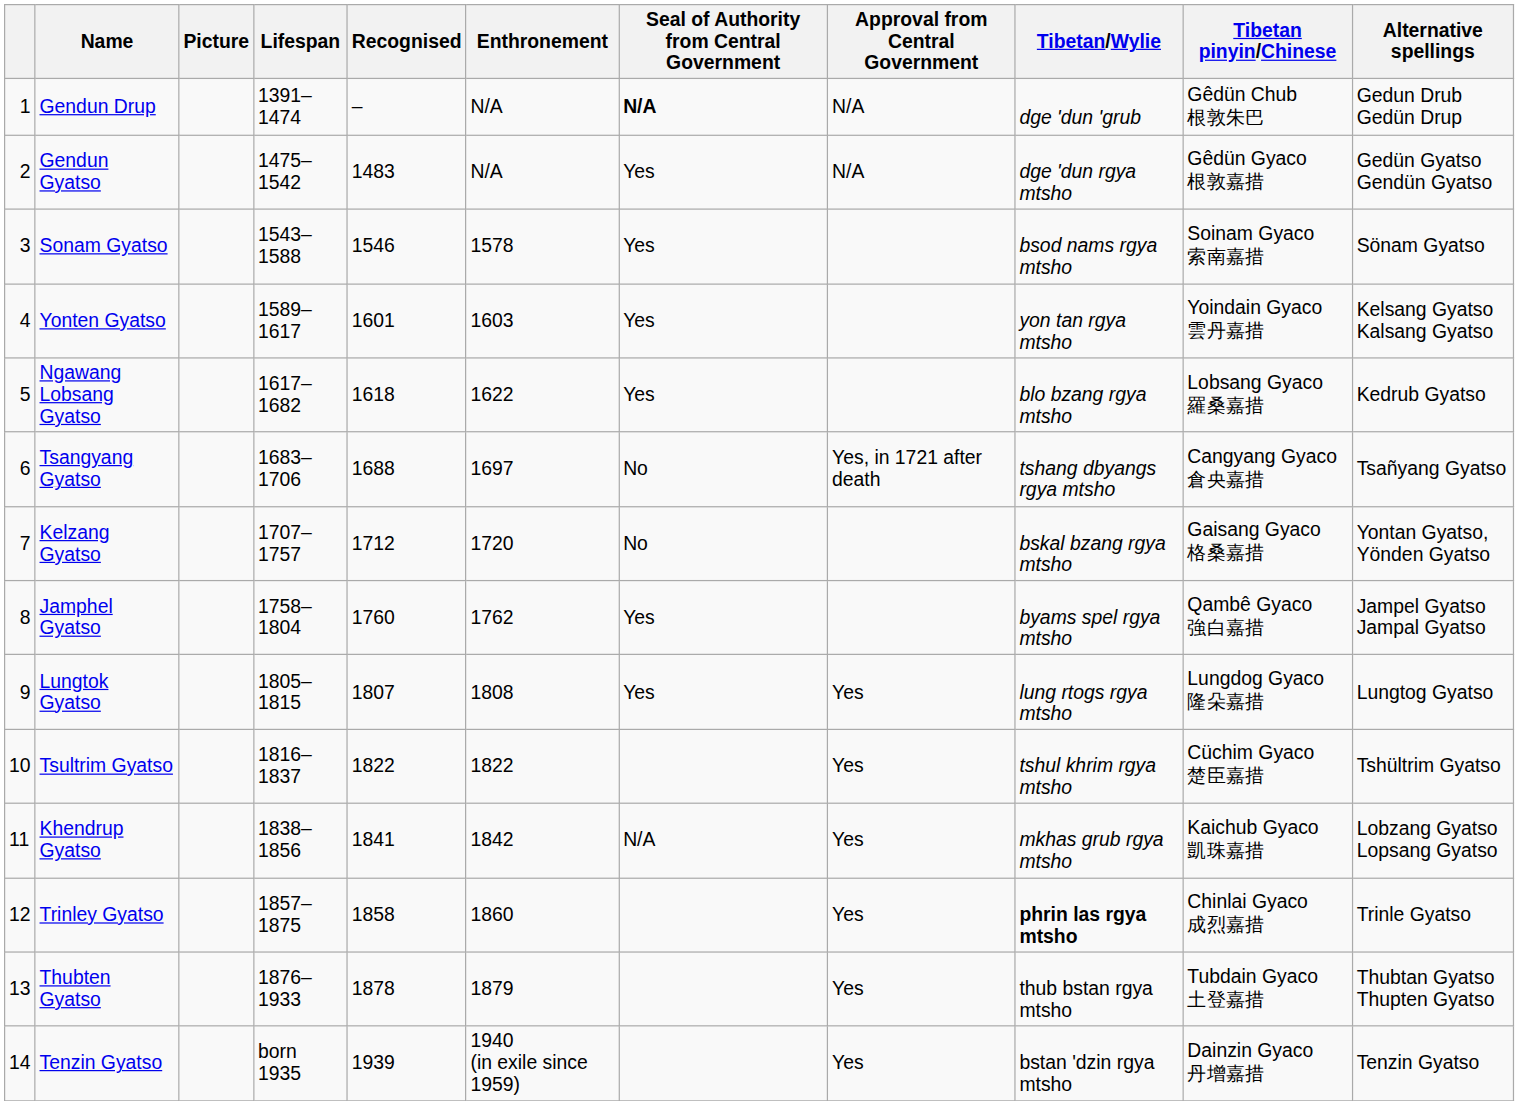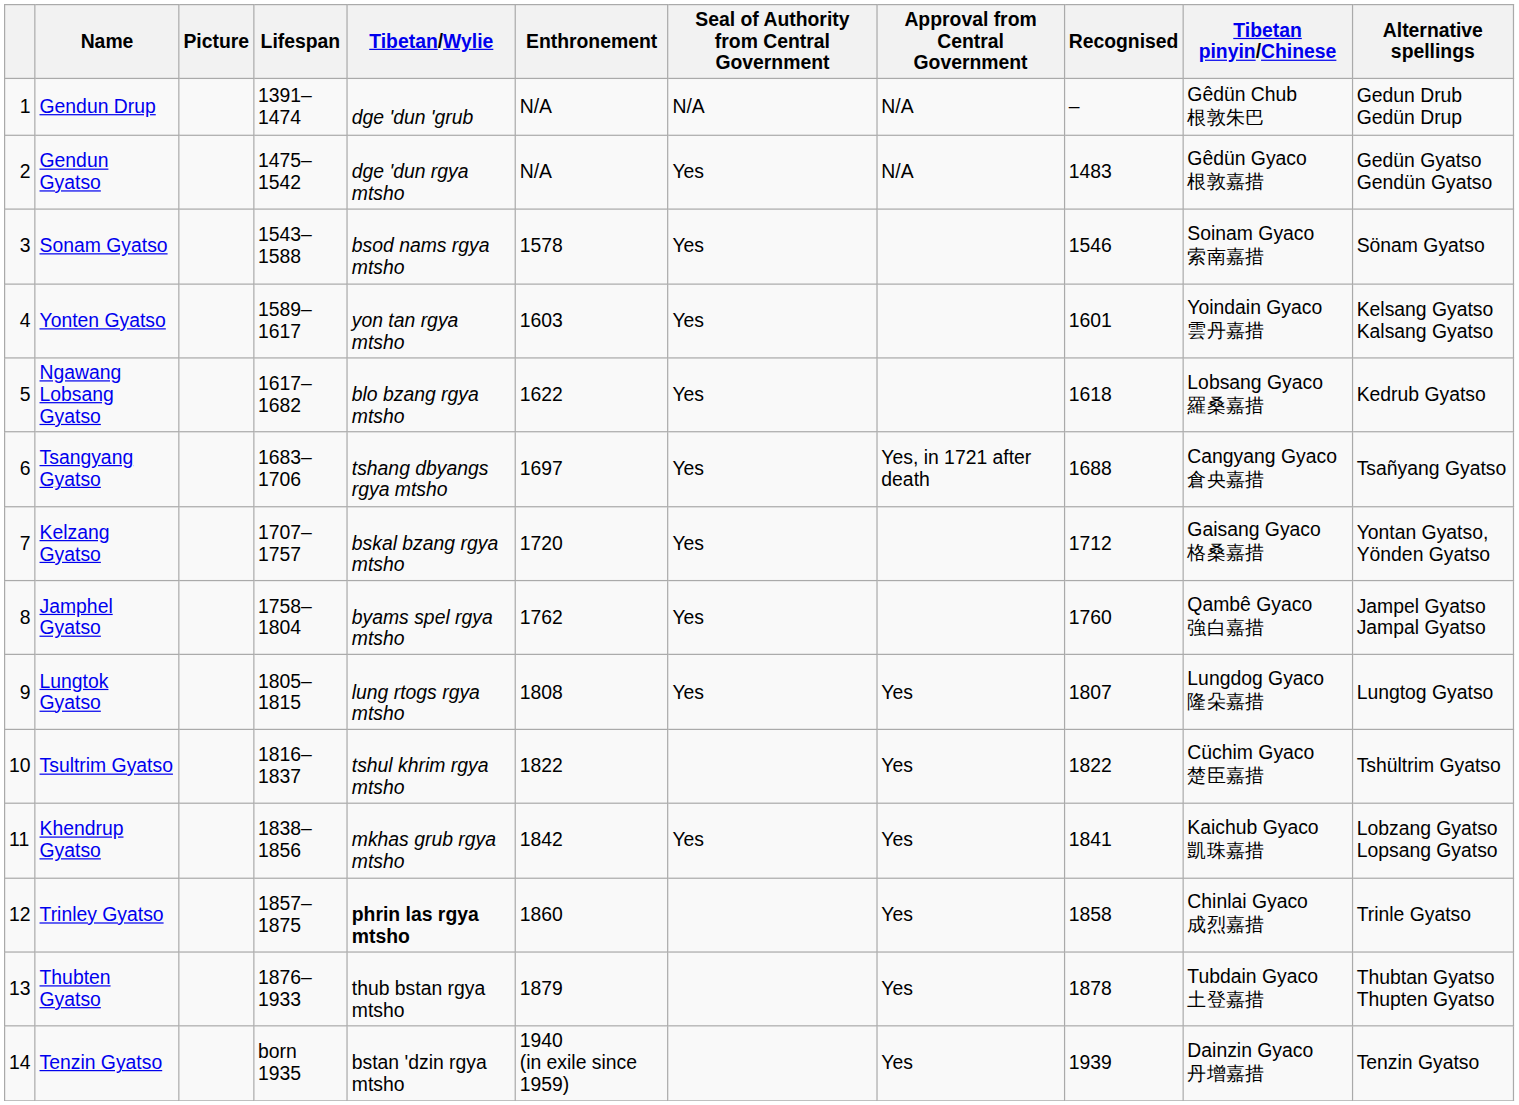 <table class="wikitable">
 <tr>
 <th></th>
 <th>Name</th>
 <th>Picture</th>
 <th>Lifespan</th>
-<th>Recognised</th>
+<th><a href='#'>Tibetan</a>/<a href='#'>Wylie</a></th>
 <th>Enthronement</th>
 <th>Seal of Authority from Central Government</th>
 <th>Approval from Central Government</th>
-<th><a href='#'>Tibetan</a>/<a href='#'>Wylie</a></th>
+<th>Recognised</th>
 <th><a href='#'>Tibetan pinyin</a>/<a href='#'>Chinese</a></th>
 <th>Alternative spellings</th>
 </tr>
 <tr>
 <td align="right">1</td>
 <td><a href='#'>Gendun Drup</a></td>
 <td></td>
 <td>1391–1474</td>
+<td><br><em>dge 'dun 'grub</em></td>
+<td>N/A</td>
+<td>N/A</td>
+<td>N/A</td>
 <td>–</td>
-<td>N/A</td>
-<td><strong>N/A</strong></td>
-<td>N/A</td>
-<td><br><em>dge 'dun 'grub</em></td>
 <td>Gêdün Chub<br>根敦朱巴</td>
 <td>Gedun Drub<br>Gedün Drup<br></td>
 </tr>
 <tr>
 <td align="right">2</td>
 <td><a href='#'>Gendun Gyatso</a></td>
 <td></td>
 <td>1475–1542</td>
-<td>1483</td>
+<td><br><em>dge 'dun rgya mtsho</em></td>
 <td>N/A</td>
 <td>Yes</td>
 <td>N/A</td>
-<td><br><em>dge 'dun rgya mtsho</em></td>
+<td>1483</td>
 <td>Gêdün Gyaco<br>根敦嘉措</td>
 <td>Gedün Gyatso<br>Gendün Gyatso</td>
 </tr>
 <tr>
 <td align="right">3</td>
 <td><a href='#'>Sonam Gyatso</a></td>
 <td></td>
 <td>1543–1588</td>
-<td>1546</td>
+<td><br><em>bsod nams rgya mtsho</em></td>
 <td>1578</td>
 <td>Yes</td>
 <td></td>
-<td><br><em>bsod nams rgya mtsho</em></td>
+<td>1546</td>
 <td>Soinam Gyaco<br>索南嘉措</td>
 <td>Sönam Gyatso</td>
 </tr>
 <tr>
 <td align="right">4</td>
 <td><a href='#'>Yonten Gyatso</a></td>
 <td></td>
 <td>1589–1617</td>
-<td>1601</td>
+<td><br><em>yon tan rgya mtsho</em></td>
 <td>1603</td>
 <td>Yes</td>
 <td></td>
-<td><br><em>yon tan rgya mtsho</em></td>
+<td>1601</td>
 <td>Yoindain Gyaco<br>雲丹嘉措</td>
 <td>Kelsang Gyatso<br>Kalsang Gyatso</td>
 </tr>
 <tr>
 <td align="right">5</td>
 <td><a href='#'>Ngawang Lobsang Gyatso</a></td>
 <td></td>
 <td>1617–1682</td>
-<td>1618</td>
+<td><br><em>blo bzang rgya mtsho</em></td>
 <td>1622</td>
 <td>Yes</td>
 <td></td>
-<td><br><em>blo bzang rgya mtsho</em></td>
+<td>1618</td>
 <td>Lobsang Gyaco<br>羅桑嘉措</td>
 <td>Kedrub Gyatso</td>
 </tr>
 <tr>
 <td align="right">6</td>
 <td><a href='#'>Tsangyang Gyatso</a></td>
 <td></td>
 <td>1683–1706</td>
+<td><br><em>tshang dbyangs rgya mtsho</em></td>
+<td>1697</td>
+<td>Yes</td>
+<td>Yes, in 1721 after death</td>
 <td>1688</td>
-<td>1697</td>
-<td>No</td>
-<td>Yes, in 1721 after death</td>
-<td><br><em>tshang dbyangs rgya mtsho</em></td>
 <td>Cangyang Gyaco<br>倉央嘉措</td>
 <td>Tsañyang Gyatso<br></td>
 </tr>
 <tr>
 <td align="right">7</td>
 <td><a href='#'>Kelzang Gyatso</a></td>
 <td></td>
 <td>1707–1757</td>
+<td><br><em>bskal bzang rgya mtsho</em></td>
+<td>1720</td>
+<td>Yes</td>
+<td></td>
 <td>1712</td>
-<td>1720</td>
-<td>No</td>
-<td></td>
-<td><br><em>bskal bzang rgya mtsho</em></td>
 <td>Gaisang Gyaco<br>格桑嘉措</td>
 <td>Yontan Gyatso, Yönden Gyatso</td>
 </tr>
 <tr>
 <td align="right">8</td>
 <td><a href='#'>Jamphel Gyatso</a></td>
 <td></td>
 <td>1758–1804</td>
-<td>1760</td>
+<td><br><em>byams spel rgya mtsho</em></td>
 <td>1762</td>
 <td>Yes</td>
 <td></td>
-<td><br><em>byams spel rgya mtsho</em></td>
+<td>1760</td>
 <td>Qambê Gyaco<br>強白嘉措</td>
 <td>Jampel Gyatso<br>Jampal Gyatso</td>
 </tr>
 <tr>
 <td align="right">9</td>
 <td><a href='#'>Lungtok Gyatso</a></td>
 <td></td>
 <td>1805–1815</td>
-<td>1807</td>
+<td><br><em>lung rtogs rgya mtsho</em></td>
 <td>1808</td>
 <td>Yes</td>
 <td>Yes</td>
-<td><br><em>lung rtogs rgya mtsho</em></td>
+<td>1807</td>
 <td>Lungdog Gyaco<br>隆朵嘉措</td>
 <td>Lungtog Gyatso</td>
 </tr>
 <tr>
 <td>10</td>
 <td><a href='#'>Tsultrim Gyatso</a></td>
 <td></td>
 <td>1816–1837</td>
-<td>1822</td>
+<td><br><em>tshul khrim rgya mtsho</em></td>
 <td>1822</td>
 <td></td>
 <td>Yes</td>
-<td><br><em>tshul khrim rgya mtsho</em></td>
+<td>1822</td>
 <td>Cüchim Gyaco<br>楚臣嘉措</td>
 <td>Tshültrim Gyatso</td>
 </tr>
 <tr>
 <td>11</td>
 <td><a href='#'>Khendrup Gyatso</a></td>
 <td></td>
 <td>1838–1856</td>
+<td><br><em>mkhas grub rgya mtsho</em></td>
+<td>1842</td>
+<td>Yes</td>
+<td>Yes</td>
 <td>1841</td>
-<td>1842</td>
-<td>N/A</td>
-<td>Yes</td>
-<td><br><em>mkhas grub rgya mtsho</em></td>
 <td>Kaichub Gyaco<br>凱珠嘉措</td>
 <td>Lobzang Gyatso<br>Lopsang Gyatso</td>
 </tr>
 <tr>
 <td>12</td>
 <td><a href='#'>Trinley Gyatso</a></td>
 <td></td>
 <td>1857–1875</td>
-<td>1858</td>
+<td><br><strong>phrin las rgya mtsho<em></td>
 <td>1860</td>
 <td></td>
 <td>Yes</td>
-<td><br><strong>phrin las rgya mtsho<em></td>
+<td>1858</td>
 <td>Chinlai Gyaco<br>成烈嘉措</td>
 <td>Trinle Gyatso</td>
 </tr>
 <tr>
 <td>13</td>
 <td><a href='#'>Thubten Gyatso</a></td>
 <td></td>
 <td>1876–1933</td>
-<td>1878</td>
+<td><br></em>thub bstan rgya mtsho<em></td>
 <td>1879</td>
 <td></td>
 <td>Yes</td>
-<td><br></em>thub bstan rgya mtsho<em></td>
+<td>1878</td>
 <td>Tubdain Gyaco<br>土登嘉措</td>
 <td>Thubtan Gyatso<br>Thupten Gyatso</td>
 </tr>
 <tr>
 <td>14</td>
 <td><a href='#'>Tenzin Gyatso</a></td>
 <td></td>
 <td>born 1935</td>
-<td>1939</td>
+<td><br></em>bstan 'dzin rgya mtsho<em></td>
 <td>1940<br>(in exile since 1959)</td>
 <td></td>
 <td>Yes</td>
-<td><br></em>bstan 'dzin rgya mtsho<em></td>
+<td>1939</td>
 <td>Dainzin Gyaco<br>丹增嘉措</td>
 <td>Tenzin Gyatso</td>
 </tr>
 </table>
